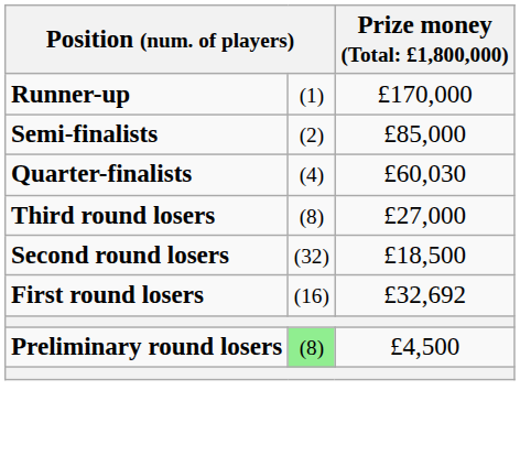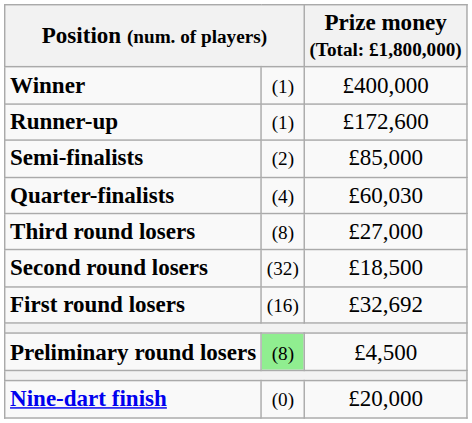 <table class="wikitable">
 <tr>
 <th colspan=2>Position <small>(num. of players)</small></th>
 <th>Prize money<br><small>(Total: £1,800,000)</small></th>
 </tr>
 <tr>
+<td><strong>Winner</strong></td>
+<td align=center><small>(1)</small></td>
+<td align=center>£400,000</td>
+</tr>
+<tr>
 <td><strong>Runner-up</strong></td>
 <td align=center><small>(1)</small></td>
-<td align=center>£170,000</td>
+<td align=center>£172,600</td>
 </tr>
 <tr>
 <td><strong>Semi-finalists</strong></td>
 <td align=center><small>(2)</small></td>
 <td align=center>£85,000</td>
 </tr>
 <tr>
 <td><strong>Quarter-finalists</strong></td>
 <td align=center><small>(4)</small></td>
 <td align=center>£60,030</td>
 </tr>
 <tr>
 <td><strong>Third round losers</strong></td>
 <td align=center><small>(8)</small></td>
 <td align=center>£27,000</td>
 </tr>
 <tr>
 <td><strong>Second round losers</strong></td>
 <td align=center><small>(32)</small></td>
 <td align=center>£18,500</td>
 </tr>
 <tr>
 <td><strong>First round losers</strong></td>
 <td align=center><small>(16)</small></td>
 <td align=center>£32,692</td>
 </tr>
 <tr>
 <th colspan=3></th>
 </tr>
 <tr>
 <td><strong>Preliminary round losers</strong></td>
 <td align=center style="background: lightgreen;"><small>(8)</small></td>
 <td align=center>£4,500</td>
 </tr>
 <tr>
 <th colspan=3></th>
 </tr>
+<tr>
+<td><strong><a href='#'>Nine-dart finish</a></strong></td>
+<td align=center><small>(0)</small></td>
+<td align=center>£20,000</td>
+</tr>
 </table>
